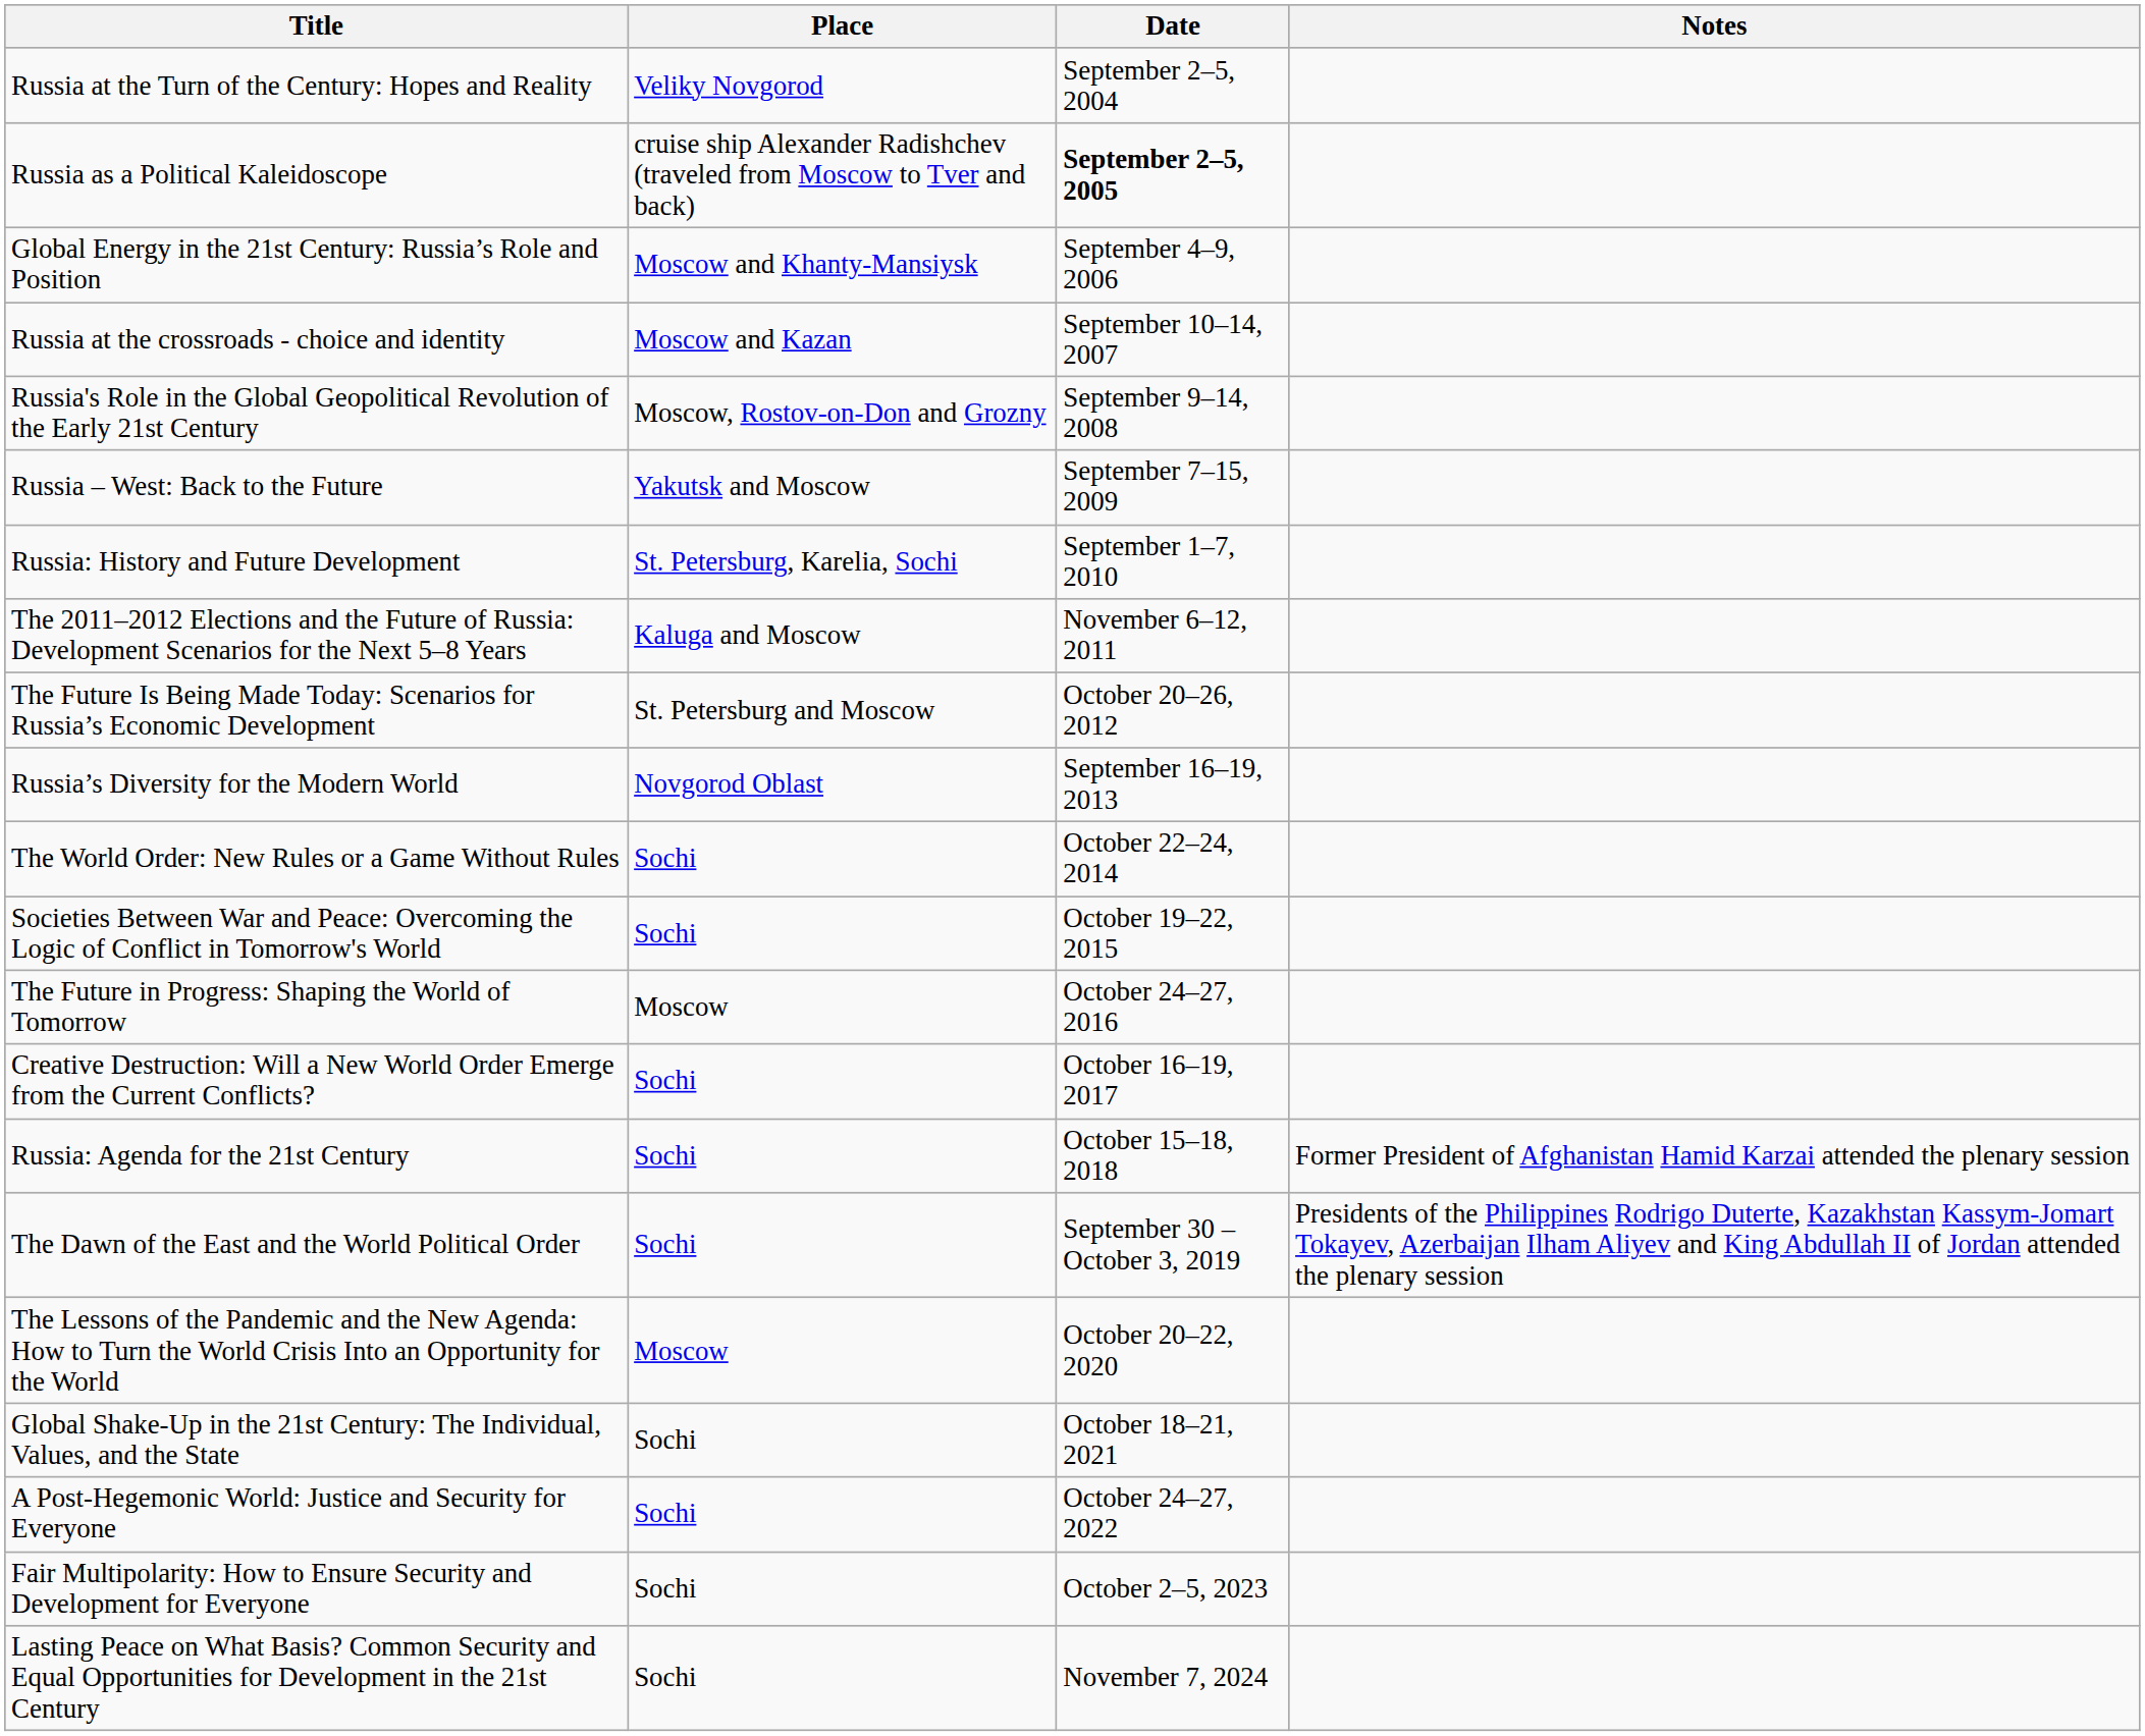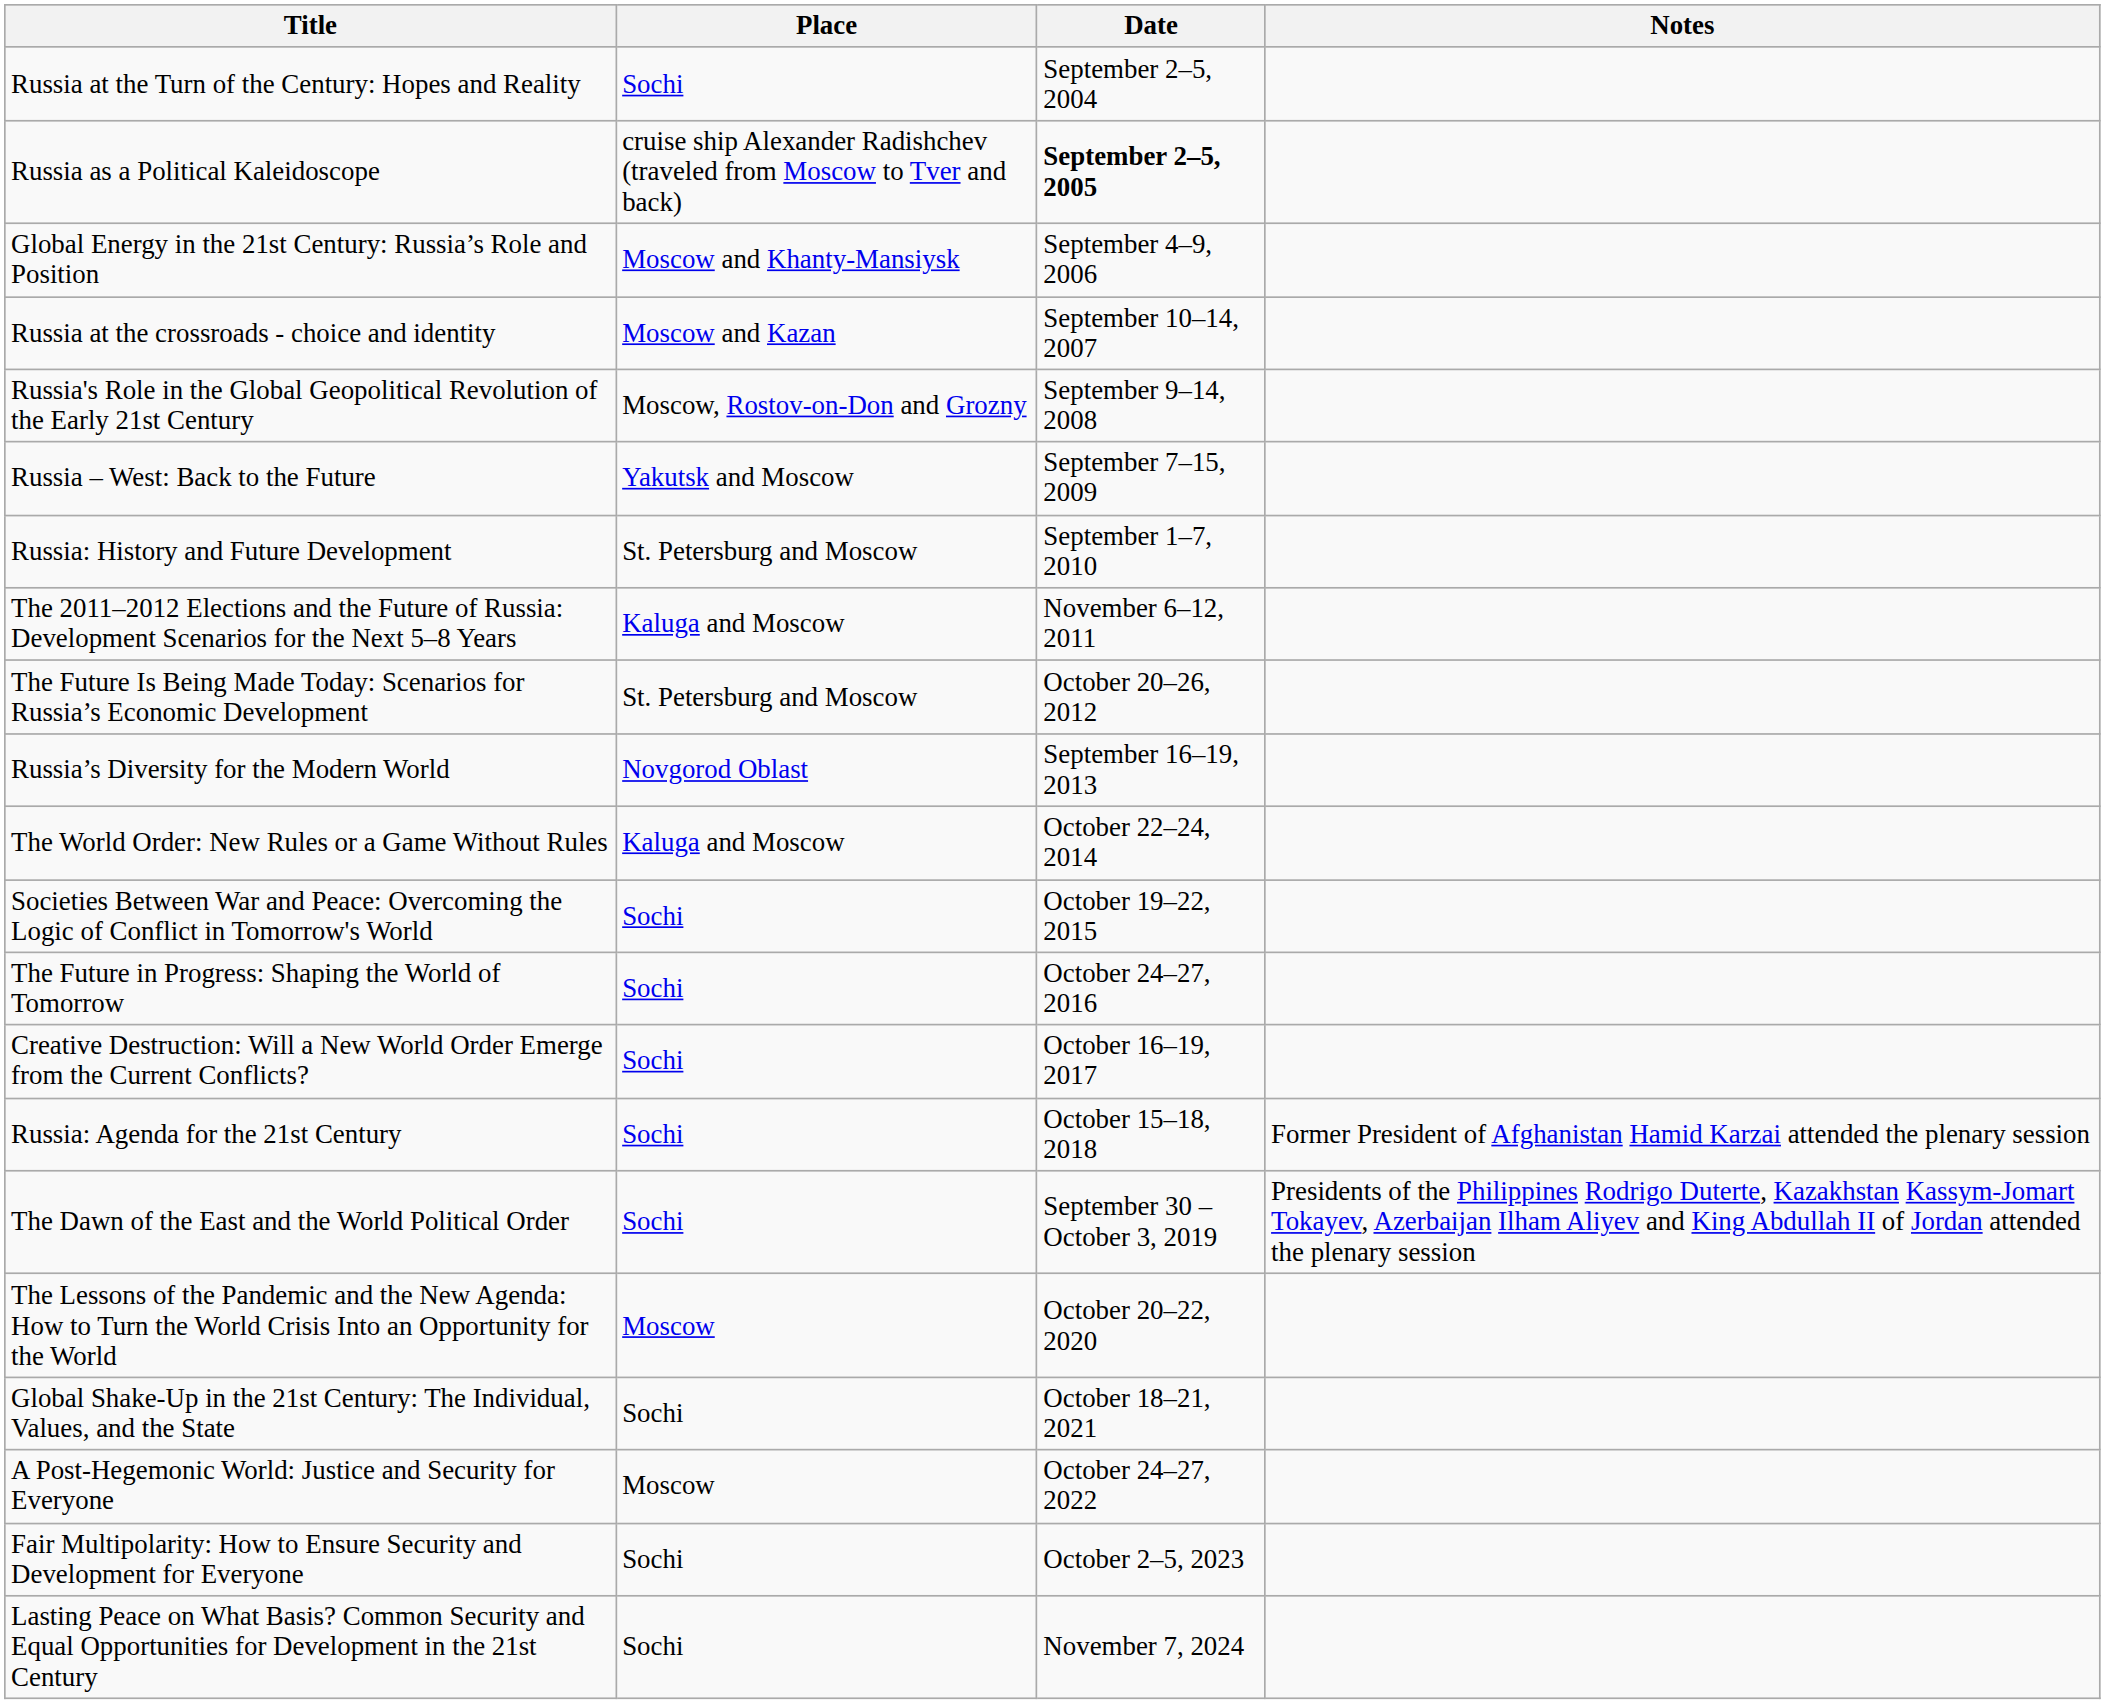 <table class="wikitable">
 <tr>
 <th>Title</th>
 <th>Place</th>
 <th>Date</th>
 <th>Notes</th>
 </tr>
 <tr>
 <td>Russia at the Turn of the Century: Hopes and Reality</td>
-<td><a href='#'>Veliky Novgorod</a></td>
+<td><a href='#'>Sochi</a></td>
 <td>September 2–5, 2004</td>
 <td></td>
 </tr>
 <tr>
 <td>Russia as a Political Kaleidoscope</td>
 <td>cruise ship Alexander Radishchev (traveled from <a href='#'>Moscow</a> to <a href='#'>Tver</a> and back)</td>
 <td><strong>September 2–5, 2005</strong></td>
 <td></td>
 </tr>
 <tr>
 <td>Global Energy in the 21st Century: Russia’s Role and Position</td>
 <td><a href='#'>Moscow</a> and <a href='#'>Khanty-Mansiysk</a></td>
 <td>September 4–9, 2006</td>
 <td></td>
 </tr>
 <tr>
 <td>Russia at the crossroads - choice and identity</td>
 <td><a href='#'>Moscow</a> and <a href='#'>Kazan</a></td>
 <td>September 10–14, 2007</td>
 <td></td>
 </tr>
 <tr>
 <td>Russia's Role in the Global Geopolitical Revolution of the Early 21st  Century</td>
 <td>Moscow, <a href='#'>Rostov-on-Don</a> and <a href='#'>Grozny</a></td>
 <td>September 9–14, 2008</td>
 <td></td>
 </tr>
 <tr>
 <td>Russia – West: Back to the Future</td>
 <td><a href='#'>Yakutsk</a> and Moscow</td>
 <td>September 7–15, 2009</td>
 <td></td>
 </tr>
 <tr>
 <td>Russia: History and Future Development</td>
-<td><a href='#'>St. Petersburg</a>, Karelia, <a href='#'>Sochi</a></td>
+<td>St. Petersburg and Moscow</td>
 <td>September 1–7, 2010</td>
 <td></td>
 </tr>
 <tr>
 <td>The 2011–2012 Elections and the Future of Russia: Development  Scenarios for the Next 5–8 Years</td>
 <td><a href='#'>Kaluga</a> and Moscow</td>
 <td>November 6–12, 2011</td>
 <td></td>
 </tr>
 <tr>
 <td>The Future Is Being Made Today: Scenarios for Russia’s Economic  Development</td>
 <td>St. Petersburg and Moscow</td>
 <td>October 20–26, 2012</td>
 <td></td>
 </tr>
 <tr>
 <td>Russia’s Diversity for the Modern World</td>
 <td><a href='#'>Novgorod Oblast</a></td>
 <td>September 16–19, 2013</td>
 <td></td>
 </tr>
 <tr>
 <td>The World Order: New Rules or a Game Without Rules</td>
-<td><a href='#'>Sochi</a></td>
+<td><a href='#'>Kaluga</a> and Moscow</td>
 <td>October 22–24, 2014</td>
 <td></td>
 </tr>
 <tr>
 <td>Societies Between War and Peace: Overcoming the Logic of Conflict in  Tomorrow's World</td>
 <td><a href='#'>Sochi</a></td>
 <td>October 19–22, 2015</td>
 <td></td>
 </tr>
 <tr>
 <td>The Future in Progress: Shaping the World of Tomorrow</td>
-<td>Moscow</td>
+<td><a href='#'>Sochi</a></td>
 <td>October 24–27, 2016</td>
 <td></td>
 </tr>
 <tr>
 <td>Creative Destruction: Will a New World Order Emerge from the Current  Conflicts?</td>
 <td><a href='#'>Sochi</a></td>
 <td>October 16–19, 2017</td>
 <td></td>
 </tr>
 <tr>
 <td>Russia: Agenda for the 21st Century</td>
 <td><a href='#'>Sochi</a></td>
 <td>October 15–18, 2018</td>
 <td>Former President of <a href='#'>Afghanistan</a> <a href='#'>Hamid Karzai</a> attended the plenary session</td>
 </tr>
 <tr>
 <td>The Dawn of the East and the World Political Order</td>
 <td><a href='#'>Sochi</a></td>
 <td>September 30 – October 3, 2019</td>
 <td>Presidents of the <a href='#'>Philippines</a> <a href='#'>Rodrigo Duterte</a>, <a href='#'>Kazakhstan</a> <a href='#'>Kassym-Jomart Tokayev</a>, <a href='#'>Azerbaijan</a> <a href='#'>Ilham Aliyev</a> and <a href='#'>King Abdullah II</a> of <a href='#'>Jordan</a> attended the plenary session </td>
 </tr>
 <tr>
 <td>The Lessons of the Pandemic and the New Agenda: How to Turn the World Crisis Into an Opportunity for the World</td>
 <td><a href='#'>Moscow</a></td>
 <td>October 20–22, 2020</td>
 <td></td>
 </tr>
 <tr>
 <td>Global Shake-Up in the 21st Century: The Individual, Values, and the State</td>
 <td>Sochi</td>
 <td>October 18–21, 2021</td>
 <td></td>
 </tr>
 <tr>
 <td>A Post-Hegemonic World: Justice and Security for Everyone</td>
-<td><a href='#'>Sochi</a></td>
+<td>Moscow</td>
 <td>October 24–27, 2022</td>
 <td></td>
 </tr>
 <tr>
 <td>Fair Multipolarity: How to Ensure Security and Development for Everyone</td>
 <td>Sochi</td>
 <td>October 2–5, 2023</td>
 <td></td>
 </tr>
 <tr>
 <td>Lasting Peace on What Basis? Common Security and Equal Opportunities for Development in the 21st Century</td>
 <td>Sochi</td>
 <td>November 7, 2024</td>
 <td></td>
 </tr>
 </table>
